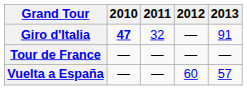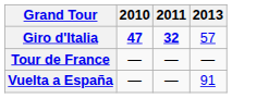 <table class="wikitable plainrowheaders">
 <tr>
 <th scope="col"><a href='#'>Grand Tour</a></th>
 <th scope="col">2010</th>
 <th scope="col">2011</th>
-<th scope="col">2012</th>
 <th scope="col">2013</th>
 </tr>
 <tr style="text-align:center;">
 <th scope="row"> <a href='#'>Giro d'Italia</a></th>
 <td><strong><a href='#'>47</a></strong></td>
-<td><a href='#'>32</a></td>
-<td>—</td>
-<td><a href='#'>91</a></td>
+<td><strong><a href='#'>32</a></strong></td>
+<td><a href='#'>57</a></td>
 </tr>
 <tr style="text-align:center;">
 <th scope="row"> <a href='#'>Tour de France</a></th>
-<td>—</td>
 <td>—</td>
 <td>—</td>
 <td>—</td>
 </tr>
 <tr style="text-align:center;">
 <th scope="row"> <a href='#'>Vuelta a España</a></th>
 <td>—</td>
 <td>—</td>
-<td><a href='#'>60</a></td>
-<td><a href='#'>57</a></td>
+<td><a href='#'>91</a></td>
 </tr>
 </table>
